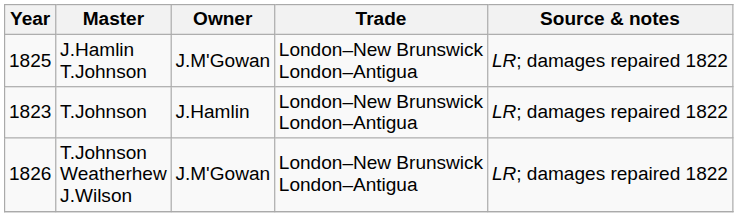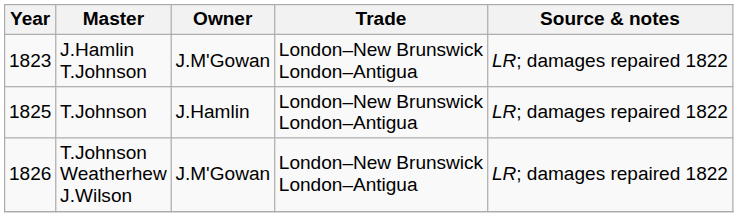 <table class=" wikitable">
 <tr>
 <th>Year</th>
 <th>Master</th>
 <th>Owner</th>
 <th>Trade</th>
 <th>Source & notes</th>
 </tr>
 <tr>
-<td>1825</td>
+<td>1823</td>
 <td>J.Hamlin<br>T.Johnson</td>
 <td>J.M'Gowan</td>
 <td>London–New Brunswick<br>London–Antigua</td>
 <td><em>LR</em>; damages repaired 1822</td>
 </tr>
 <tr>
-<td>1823</td>
+<td>1825</td>
 <td>T.Johnson</td>
 <td>J.Hamlin</td>
 <td>London–New Brunswick<br>London–Antigua</td>
 <td><em>LR</em>; damages repaired 1822</td>
 </tr>
 <tr>
 <td>1826</td>
 <td>T.Johnson<br>Weatherhew<br>J.Wilson</td>
 <td>J.M'Gowan</td>
 <td>London–New Brunswick<br>London–Antigua</td>
 <td><em>LR</em>; damages repaired 1822</td>
 </tr>
 <tr>
 </tr>
 </table>
